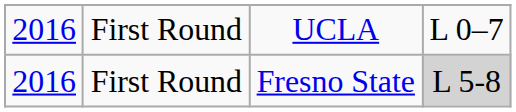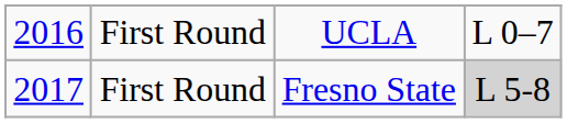 <table class="wikitable collapsible collapsed">
 <tr align="center">
 <td><a href='#'>2016</a></td>
 <td>First Round</td>
 <td><a href='#'>UCLA</a></td>
 <td>L 0–7</td>
 </tr>
 <tr align="center">
-<td><a href='#'>2016</a></td>
+<td><a href='#'>2017</a></td>
 <td>First Round</td>
 <td><a href='#'>Fresno State</a></td>
 <td style="background: lightgrey;">L 5-8</td>
 </tr>
 </table>
